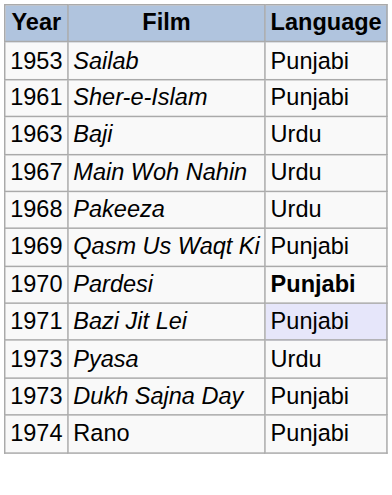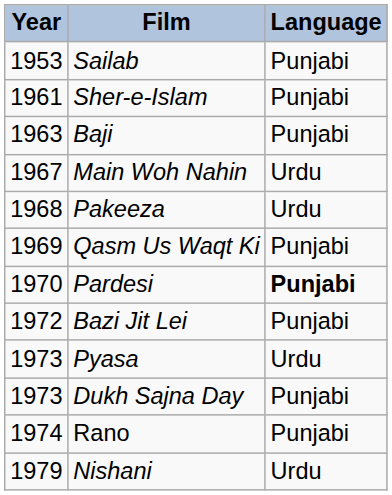 <table class="wikitable sortable plainrowheaders">
 <tr>
 <th style="background:#B0C4DE;">Year</th>
 <th style="background:#B0C4DE;">Film</th>
 <th style="background:#B0C4DE;">Language</th>
 </tr>
 <tr>
 <td>1953</td>
 <td><em>Sailab</em></td>
 <td>Punjabi</td>
 </tr>
 <tr>
 <td>1961</td>
 <td><em>Sher-e-Islam</em></td>
 <td>Punjabi</td>
 </tr>
 <tr>
 <td>1963</td>
 <td><em>Baji</em></td>
-<td>Urdu</td>
+<td>Punjabi</td>
 </tr>
 <tr>
 <td>1967</td>
 <td><em>Main Woh Nahin</em></td>
 <td>Urdu</td>
 </tr>
 <tr>
 <td>1968</td>
 <td><em>Pakeeza</em></td>
 <td>Urdu</td>
 </tr>
 <tr>
 <td>1969</td>
 <td><em>Qasm Us Waqt Ki</em></td>
 <td>Punjabi</td>
 </tr>
 <tr>
 <td>1970</td>
 <td><em>Pardesi</em></td>
 <td><strong>Punjabi</strong></td>
 </tr>
 <tr>
-<td>1971</td>
+<td>1972</td>
 <td><em>Bazi Jit Lei</em></td>
-<td style="background: lavender;">Punjabi</td>
+<td>Punjabi</td>
 </tr>
 <tr>
 <td>1973</td>
 <td><em>Pyasa</em></td>
 <td>Urdu</td>
 </tr>
 <tr>
 <td>1973</td>
 <td><em>Dukh Sajna Day</em></td>
 <td>Punjabi</td>
 </tr>
 <tr>
 <td>1974</td>
 <td>Rano</td>
 <td>Punjabi</td>
 </tr>
+<tr>
+<td>1979</td>
+<td><em>Nishani</em></td>
+<td>Urdu</td>
+</tr>
 </table>
